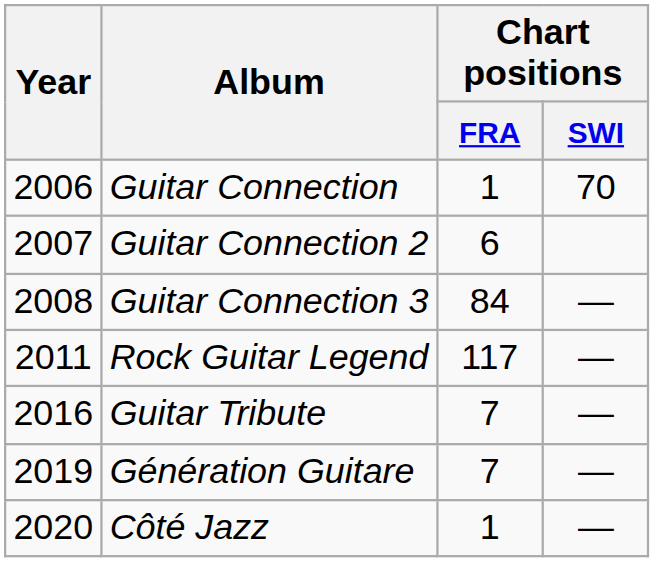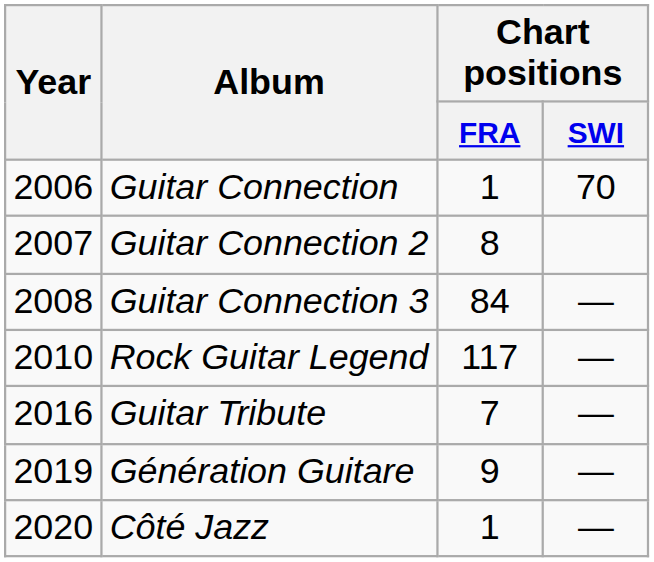 <table class="wikitable">
 <tr>
 <th style="text-align:center;" rowspan="2">Year</th>
 <th style="text-align:center;" rowspan="2">Album</th>
 <th style="text-align:center;" colspan="2">Chart positions</th>
 </tr>
 <tr>
 <th width="40"><small><a href='#'>FRA</a></small><br></th>
 <th width="40"><small><a href='#'>SWI</a></small><br></th>
 </tr>
 <tr>
 <td style="text-align:center;">2006</td>
 <td><em>Guitar Connection</em></td>
 <td style="text-align:center;">1</td>
 <td style="text-align:center;">70</td>
 </tr>
 <tr>
 <td style="text-align:center;">2007</td>
 <td><em>Guitar Connection 2</em></td>
-<td style="text-align:center;">6</td>
+<td style="text-align:center;">8</td>
 <td style="text-align:center;"></td>
 </tr>
 <tr>
 <td style="text-align:center;">2008</td>
 <td><em>Guitar Connection 3</em></td>
 <td style="text-align:center;">84</td>
 <td style="text-align:center;">—</td>
 </tr>
 <tr>
-<td style="text-align:center;">2011</td>
+<td style="text-align:center;">2010</td>
 <td><em>Rock Guitar Legend</em></td>
 <td style="text-align:center;">117</td>
 <td style="text-align:center;">—</td>
 </tr>
 <tr>
 <td style="text-align:center;">2016</td>
 <td><em>Guitar Tribute</em></td>
 <td style="text-align:center;">7</td>
 <td style="text-align:center;">—</td>
 </tr>
 <tr>
 <td style="text-align:center;">2019</td>
 <td><em>Génération Guitare</em></td>
-<td style="text-align:center;">7</td>
+<td style="text-align:center;">9</td>
 <td style="text-align:center;">—</td>
 </tr>
 <tr>
 <td style="text-align:center;">2020</td>
 <td><em>Côté Jazz</em></td>
 <td style="text-align:center;">1</td>
 <td style="text-align:center;">—</td>
 </tr>
 </table>
